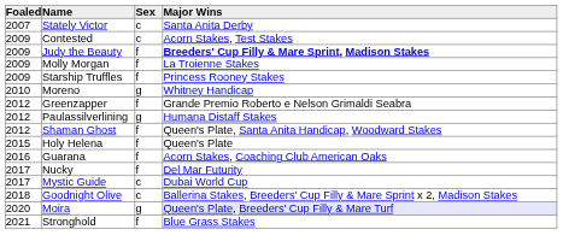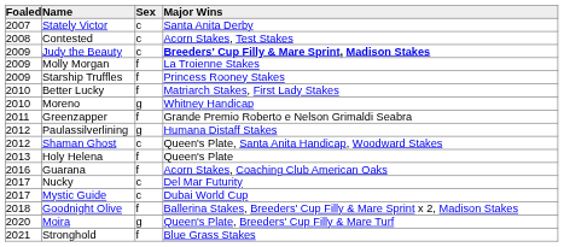 <table border="1" cellpadding="0" style="border-collapse: collapse; font-size:90%">
 <tr bgcolor="#eeeeee">
 <td width="35px"><strong>Foaled</strong></td>
 <td width="120px"><strong>Name</strong></td>
 <td width="35px"><strong>Sex</strong></td>
 <td width="510px"><strong>Major Wins</strong></td>
 </tr>
 <tr>
 <td>2007</td>
 <td><a href='#'>Stately Victor</a></td>
 <td>c</td>
 <td><a href='#'>Santa Anita Derby</a></td>
 </tr>
 <tr>
-<td>2009</td>
+<td>2008</td>
 <td>Contested</td>
 <td>c</td>
 <td><a href='#'>Acorn Stakes</a>, <a href='#'>Test Stakes</a></td>
 </tr>
 <tr>
 <td>2009</td>
 <td><a href='#'>Judy the Beauty</a></td>
-<td>f</td>
+<td>c</td>
 <td><strong><a href='#'>Breeders' Cup Filly & Mare Sprint</a>, <a href='#'>Madison Stakes</a></strong></td>
 </tr>
 <tr>
 <td>2009</td>
 <td>Molly Morgan</td>
 <td>f</td>
 <td><a href='#'>La Troienne Stakes</a></td>
 </tr>
 <tr>
 <td>2009</td>
 <td>Starship Truffles</td>
 <td>f</td>
 <td><a href='#'>Princess Rooney Stakes</a></td>
 </tr>
 <tr>
 <td>2010</td>
+<td>Better Lucky</td>
+<td>f</td>
+<td><a href='#'>Matriarch Stakes</a>, <a href='#'>First Lady Stakes</a></td>
+</tr>
+<tr>
+<td>2010</td>
 <td>Moreno</td>
 <td>g</td>
 <td><a href='#'>Whitney Handicap</a></td>
 </tr>
 <tr>
-<td>2012</td>
+<td>2011</td>
 <td>Greenzapper</td>
 <td>f</td>
 <td>Grande Premio Roberto e Nelson Grimaldi Seabra</td>
 </tr>
 <tr>
 <td>2012</td>
 <td>Paulassilverlining</td>
 <td>g</td>
 <td><a href='#'>Humana Distaff Stakes</a></td>
 </tr>
 <tr>
 <td>2012</td>
 <td><a href='#'>Shaman Ghost</a></td>
-<td>f</td>
+<td>c</td>
 <td>Queen's Plate, <a href='#'>Santa Anita Handicap</a>, <a href='#'>Woodward Stakes</a></td>
 </tr>
 <tr>
-<td>2015</td>
+<td>2013</td>
 <td>Holy Helena</td>
 <td>f</td>
 <td>Queen's Plate</td>
 </tr>
 <tr>
 <td>2016</td>
 <td>Guarana</td>
 <td>f</td>
 <td><a href='#'>Acorn Stakes</a>, <a href='#'>Coaching Club American Oaks</a></td>
 </tr>
 <tr>
 <td>2017</td>
 <td>Nucky</td>
-<td>f</td>
+<td>c</td>
 <td><a href='#'>Del Mar Futurity</a></td>
 </tr>
 <tr>
 <td>2017</td>
 <td><a href='#'>Mystic Guide</a></td>
 <td>c</td>
 <td><a href='#'>Dubai World Cup</a></td>
 </tr>
 <tr>
 <td>2018</td>
 <td><a href='#'>Goodnight Olive</a></td>
-<td>c</td>
+<td>f</td>
 <td><a href='#'>Ballerina Stakes</a>, <a href='#'>Breeders' Cup Filly & Mare Sprint</a> x 2, <a href='#'>Madison Stakes</a></td>
 </tr>
 <tr>
 <td>2020</td>
 <td><a href='#'>Moira</a></td>
 <td>g</td>
-<td style="background: lavender;"><a href='#'>Queen's Plate</a>, <a href='#'>Breeders' Cup Filly & Mare Turf</a></td>
+<td><a href='#'>Queen's Plate</a>, <a href='#'>Breeders' Cup Filly & Mare Turf</a></td>
 </tr>
 <tr>
 <td>2021</td>
 <td>Stronghold</td>
 <td>f</td>
 <td><a href='#'>Blue Grass Stakes</a></td>
 </tr>
 </table>
